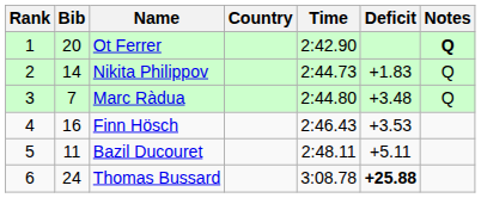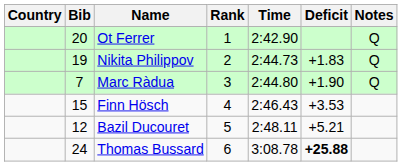 <table class="wikitable" style="text-align:center;">
 <tr>
-<th>Rank</th>
+<th>Country</th>
 <th>Bib</th>
 <th>Name</th>
-<th>Country</th>
+<th>Rank</th>
 <th>Time</th>
 <th>Deficit</th>
 <th>Notes</th>
 </tr>
 <tr bgcolor=ccffcc>
-<td>1</td>
+<td align=left></td>
 <td>20</td>
 <td align=left><a href='#'>Ot Ferrer</a></td>
-<td align=left></td>
+<td>1</td>
 <td>2:42.90</td>
 <td></td>
-<td><strong>Q</strong></td>
+<td>Q</td>
 </tr>
 <tr bgcolor=ccffcc>
+<td align=left></td>
+<td>19</td>
+<td align=left><a href='#'>Nikita Philippov</a></td>
 <td>2</td>
-<td>14</td>
-<td align=left><a href='#'>Nikita Philippov</a></td>
-<td align=left></td>
 <td>2:44.73</td>
 <td>+1.83</td>
 <td>Q</td>
 </tr>
 <tr bgcolor=ccffcc>
-<td>3</td>
+<td align=left></td>
 <td>7</td>
 <td align=left><a href='#'>Marc Ràdua</a></td>
-<td align=left></td>
+<td>3</td>
 <td>2:44.80</td>
-<td>+3.48</td>
+<td>+1.90</td>
 <td>Q</td>
 </tr>
 <tr>
+<td align=left></td>
+<td>15</td>
+<td align=left><a href='#'>Finn Hösch</a></td>
 <td>4</td>
-<td>16</td>
-<td align=left><a href='#'>Finn Hösch</a></td>
-<td align=left></td>
 <td>2:46.43</td>
 <td>+3.53</td>
 <td></td>
 </tr>
 <tr>
+<td align=left></td>
+<td>12</td>
+<td align=left><a href='#'>Bazil Ducouret</a></td>
 <td>5</td>
-<td>11</td>
-<td align=left><a href='#'>Bazil Ducouret</a></td>
-<td align=left></td>
 <td>2:48.11</td>
-<td>+5.11</td>
+<td>+5.21</td>
 <td></td>
 </tr>
 <tr>
-<td>6</td>
+<td align=left></td>
 <td>24</td>
 <td align=left><a href='#'>Thomas Bussard</a></td>
-<td align=left></td>
+<td>6</td>
 <td>3:08.78</td>
 <td><strong>+25.88</strong></td>
 <td></td>
 </tr>
 </table>
